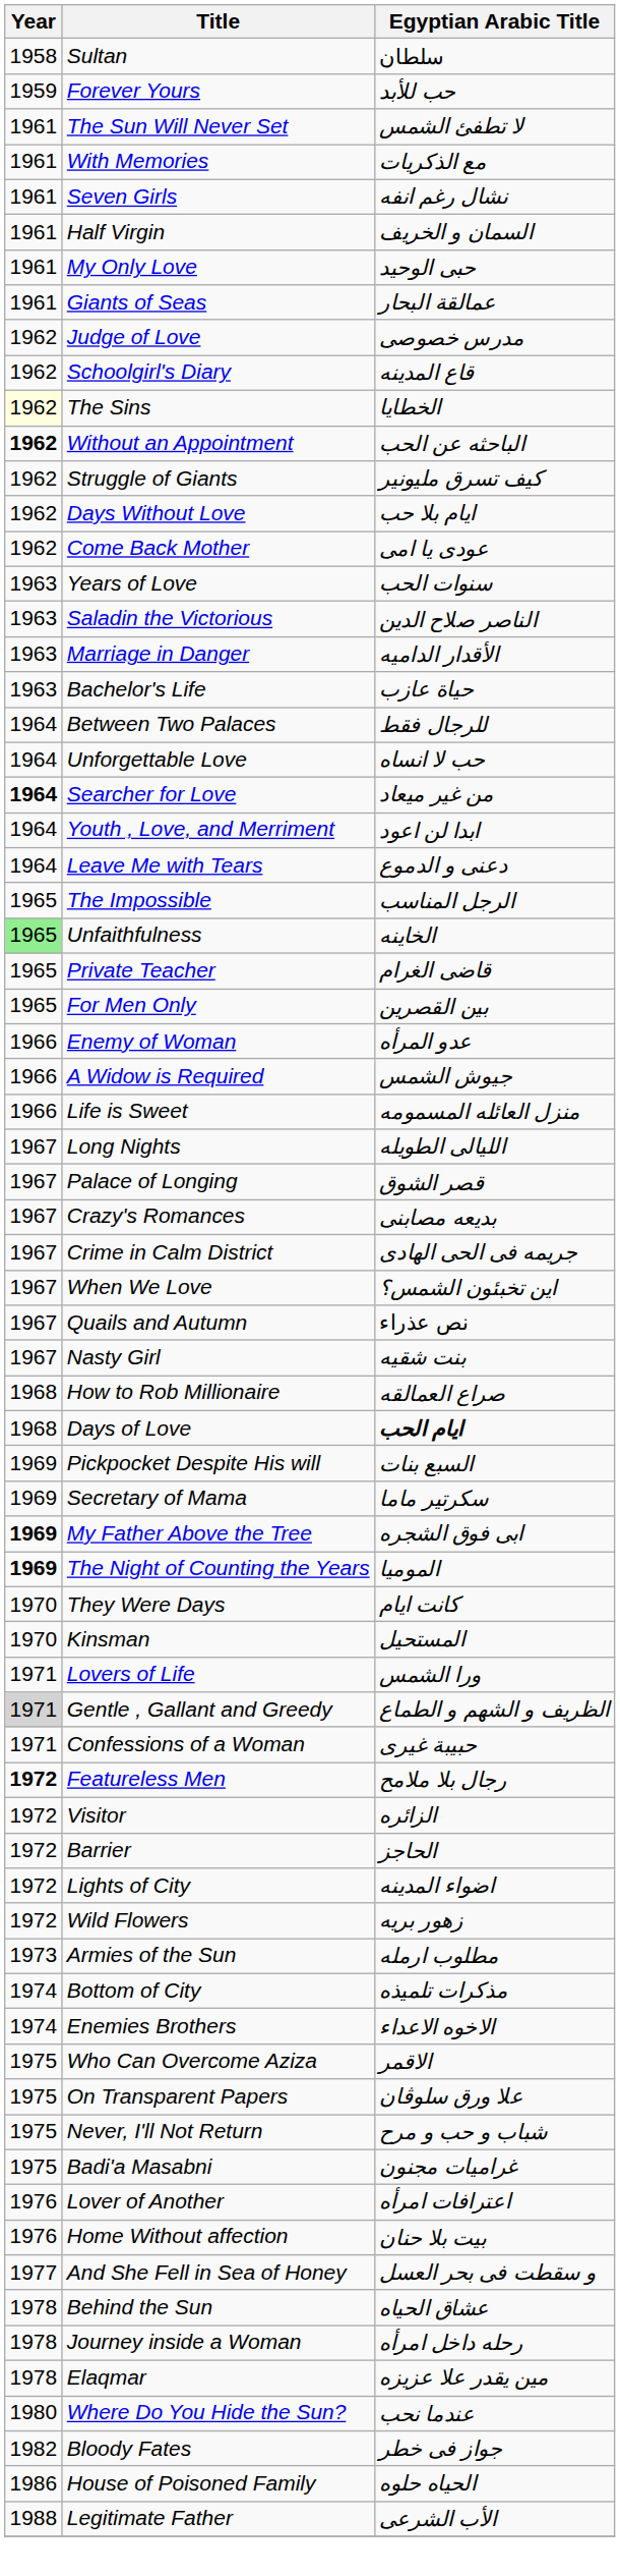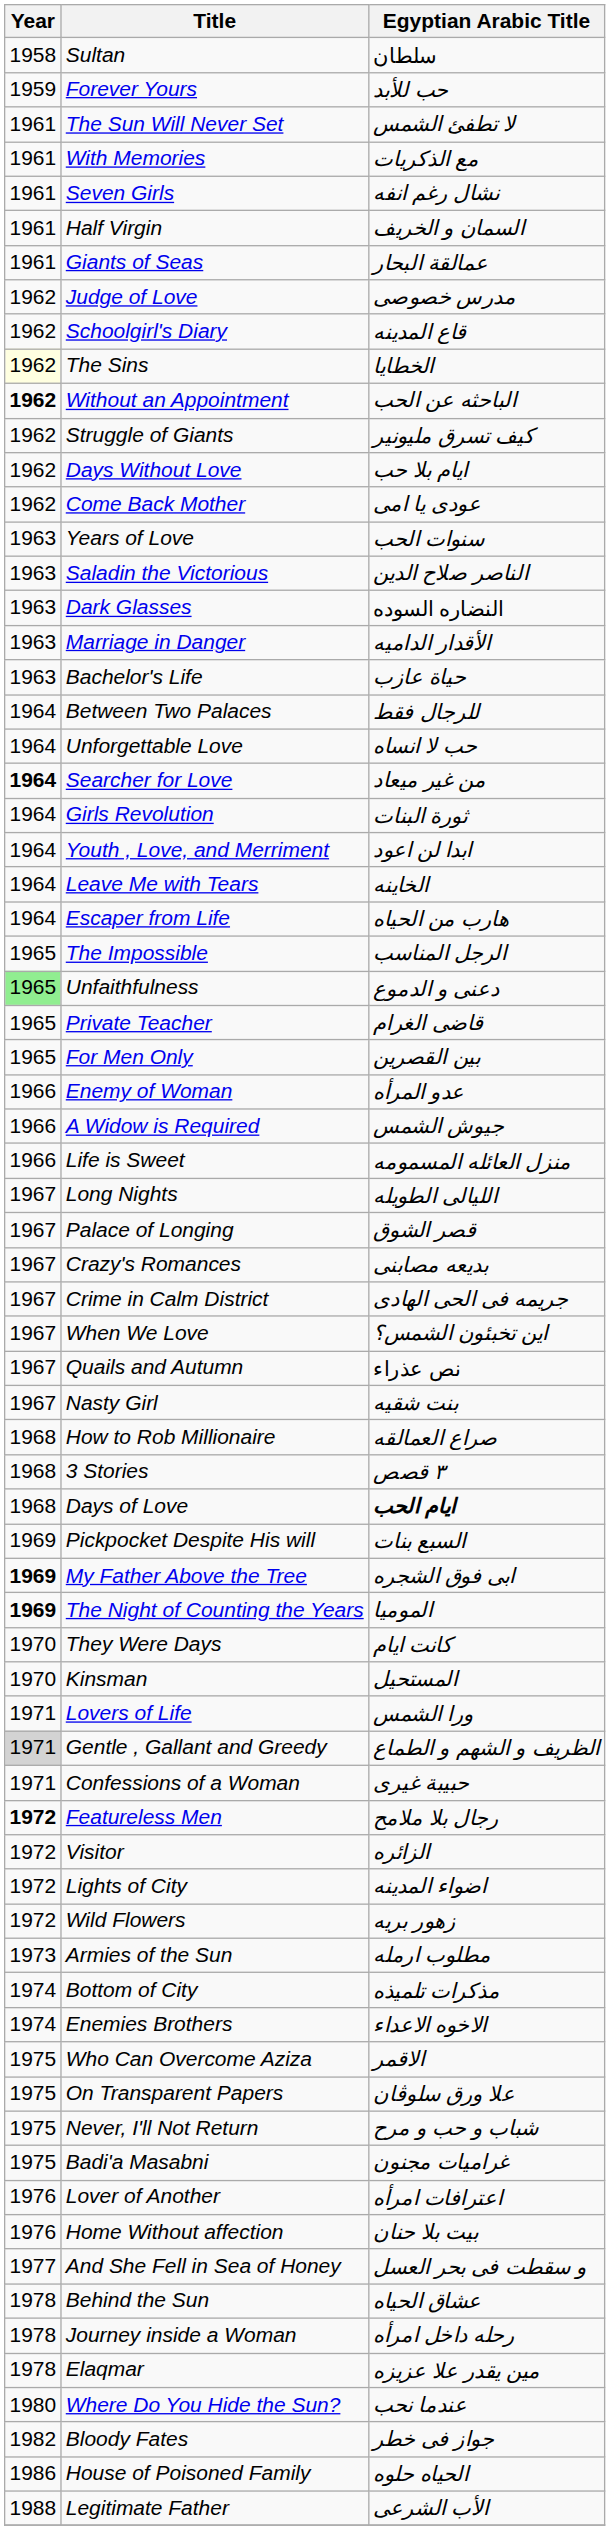 <table Class="wikitable sortable">
 <tr>
 <th>Year</th>
 <th>Title</th>
 <th>Egyptian Arabic Title</th>
 </tr>
 <tr>
 <td>1958</td>
 <td><em>Sultan</em></td>
 <td>سلطان</td>
 </tr>
 <tr>
 <td>1959</td>
 <td><em><a href='#'>Forever Yours</a></em></td>
 <td><em> حب للأبد</em></td>
 </tr>
 <tr>
 <td>1961</td>
 <td><em><a href='#'>The Sun Will Never Set</a></em></td>
 <td><em> لا تطفئ الشمس</em></td>
 </tr>
 <tr>
 <td>1961</td>
 <td><em><a href='#'>With Memories</a></em></td>
 <td><em> مع الذكريات</em></td>
 </tr>
 <tr>
 <td>1961</td>
 <td><em><a href='#'>Seven Girls</a></em></td>
 <td><em>نشال رغم انفه </em></td>
 </tr>
 <tr>
 <td>1961</td>
 <td><em>Half Virgin</em></td>
 <td><em>السمان و الخريف</em></td>
-</tr>
-<tr>
-<td>1961</td>
-<td><em><a href='#'>My Only Love</a></em></td>
-<td><em> حبى  الوحيد</em></td>
 </tr>
 <tr>
 <td>1961</td>
 <td><em><a href='#'>Giants of Seas</a></em></td>
 <td><em>عمالقة البحار</em></td>
 </tr>
 <tr>
 <td>1962</td>
 <td><em><a href='#'>Judge of Love</a></em></td>
 <td><em>مدرس خصوصى</em></td>
 </tr>
 <tr>
 <td>1962</td>
 <td><em><a href='#'>Schoolgirl's Diary</a></em></td>
 <td><em>قاع المدينه</em></td>
 </tr>
 <tr>
 <td style="background: lightyellow;">1962</td>
 <td><em>The Sins</em></td>
 <td><em>الخطايا</em></td>
 </tr>
 <tr>
 <td><strong>1962</strong></td>
 <td><em><a href='#'>Without an Appointment</a></em></td>
 <td><em>الباحثه عن الحب</em></td>
 </tr>
 <tr>
 <td>1962</td>
 <td><em>Struggle of Giants</em></td>
 <td><em>كيف تسرق مليونير </em></td>
 </tr>
 <tr>
 <td>1962</td>
 <td><em><a href='#'>Days Without Love</a></em></td>
 <td><em>ايام بلا حب</em></td>
 </tr>
 <tr>
 <td>1962</td>
 <td><em><a href='#'>Come Back Mother</a></em></td>
 <td><em>عودى يا امى</em></td>
 </tr>
 <tr>
 <td>1963</td>
 <td><em>Years of Love</em></td>
 <td><em>سنوات الحب</em></td>
 </tr>
 <tr>
 <td>1963</td>
 <td><em><a href='#'>Saladin the Victorious</a></em></td>
 <td><em>الناصر صلاح الدين</em></td>
 </tr>
 <tr>
 <td>1963</td>
+<td><em><a href='#'>Dark Glasses</a></em></td>
+<td>النضاره السوده</td>
+</tr>
+<tr>
+<td>1963</td>
 <td><em><a href='#'>Marriage in Danger</a></em></td>
 <td><em>الأقدار الداميه</em></td>
 </tr>
 <tr>
 <td>1963</td>
 <td><em>Bachelor's Life</em></td>
 <td><em>حياة عازب</em></td>
 </tr>
 <tr>
 <td>1964</td>
 <td><em>Between Two Palaces</em></td>
 <td><em> للرجال فقط</em></td>
 </tr>
 <tr>
 <td>1964</td>
 <td><em>Unforgettable Love</em></td>
 <td><em>حب لا انساه</em></td>
 </tr>
 <tr>
 <td><strong>1964</strong></td>
 <td><em><a href='#'>Searcher for Love</a></em></td>
 <td><em>من غير ميعاد</em></td>
 </tr>
 <tr>
 <td>1964</td>
+<td><em><a href='#'>Girls Revolution</a></em></td>
+<td><em> ثورة البنات</em></td>
+</tr>
+<tr>
+<td>1964</td>
 <td><em><a href='#'>Youth , Love, and Merriment </a></em></td>
 <td><em>ابدا لن اعود</em></td>
 </tr>
 <tr>
 <td>1964</td>
 <td><em><a href='#'>Leave Me with Tears</a></em></td>
-<td><em>دعنى و الدموع</em></td>
+<td><em>الخاينه</em></td>
+</tr>
+<tr>
+<td>1964</td>
+<td><em><a href='#'>Escaper from Life</a></em></td>
+<td><em>هارب من الحياه</em></td>
 </tr>
 <tr>
 <td>1965</td>
 <td><em><a href='#'>The Impossible</a></em></td>
 <td><em>الرجل المناسب</em></td>
 </tr>
 <tr>
 <td style="background: lightgreen;">1965</td>
 <td><em>Unfaithfulness</em></td>
-<td><em>الخاينه</em></td>
+<td><em>دعنى و الدموع</em></td>
 </tr>
 <tr>
 <td>1965</td>
 <td><em><a href='#'>Private Teacher</a></em></td>
 <td><em>قاضى الغرام</em></td>
 </tr>
 <tr>
 <td>1965</td>
 <td><em><a href='#'>For Men Only</a></em></td>
 <td><em> بين القصرين</em></td>
 </tr>
 <tr>
 <td>1966</td>
 <td><em><a href='#'>Enemy of Woman</a></em></td>
 <td><em>عدو المرأه</em></td>
 </tr>
 <tr>
 <td>1966</td>
 <td><em><a href='#'>A Widow is Required</a></em></td>
 <td><em>جيوش الشمس</em></td>
 </tr>
 <tr>
 <td>1966</td>
 <td><em> Life is Sweet</em></td>
 <td><em>منزل العائله المسمومه</em></td>
 </tr>
 <tr>
 <td>1967</td>
 <td><em>Long Nights</em></td>
 <td><em>الليالى الطويله</em></td>
 </tr>
 <tr>
 <td>1967</td>
 <td><em>Palace of Longing</em></td>
 <td><em>قصر الشوق</em></td>
 </tr>
 <tr>
 <td>1967</td>
 <td><em>Crazy's Romances</em></td>
 <td><em>بديعه مصابنى</em></td>
 </tr>
 <tr>
 <td>1967</td>
 <td><em>Crime in Calm District</em></td>
 <td><em>جريمه فى الحى الهادى</em></td>
 </tr>
 <tr>
 <td>1967</td>
 <td><em>When We Love</em></td>
 <td><em>اين تخبئون الشمس؟</em></td>
 </tr>
 <tr>
 <td>1967</td>
 <td><em>Quails and Autumn</em></td>
 <td>نص عذراء</td>
 </tr>
 <tr>
 <td>1967</td>
 <td><em>Nasty Girl</em></td>
 <td><em>بنت شقيه</em></td>
 </tr>
 <tr>
 <td>1968</td>
 <td><em>How to Rob Millionaire</em></td>
 <td><em>صراع العمالقه</em></td>
 </tr>
 <tr>
 <td>1968</td>
+<td><em>3 Stories</em></td>
+<td><em> ٣ قصص   </em></td>
+</tr>
+<tr>
+<td>1968</td>
 <td><em>Days of Love</em></td>
 <td><strong><em> ايام الحب</em></strong></td>
 </tr>
 <tr>
 <td>1969</td>
 <td><em>Pickpocket Despite His will</em></td>
 <td><em>السبع بنات</em></td>
-</tr>
-<tr>
-<td>1969</td>
-<td><em>Secretary of Mama</em></td>
-<td><em>سكرتير ماما</em></td>
 </tr>
 <tr>
 <td><strong>1969</strong></td>
 <td><em><a href='#'>My Father Above the Tree</a></em></td>
 <td><em>ابى فوق الشجره</em></td>
 </tr>
 <tr>
 <td><strong>1969</strong></td>
 <td><em><a href='#'>The Night of Counting the Years</a></em></td>
 <td><em> الموميا </em></td>
 </tr>
 <tr>
 <td>1970</td>
 <td><em>They Were Days</em></td>
 <td><em>كانت ايام</em></td>
 </tr>
 <tr>
 <td>1970</td>
 <td><em>Kinsman</em></td>
 <td><em>المستحيل</em></td>
 </tr>
 <tr>
 <td>1971</td>
 <td><em><a href='#'>Lovers of Life</a></em></td>
 <td><em>ورا الشمس</em></td>
 </tr>
 <tr>
 <td style="background: lightgrey;">1971</td>
 <td><em>Gentle , Gallant and Greedy</em></td>
 <td><em>الظريف و الشهم و الطماع </em></td>
 </tr>
 <tr>
 <td>1971</td>
 <td><em>Confessions of a Woman</em></td>
 <td><em>حبيبة غيرى</em></td>
 </tr>
 <tr>
 <td><strong>1972</strong></td>
 <td><em><a href='#'>Featureless Men</a></em></td>
 <td><em>رجال بلا ملامح</em></td>
 </tr>
 <tr>
 <td>1972</td>
 <td><em>Visitor</em></td>
 <td><em>الزائره</em></td>
-</tr>
-<tr>
-<td>1972</td>
-<td><em>Barrier</em></td>
-<td><em>الحاجز</em></td>
 </tr>
 <tr>
 <td>1972</td>
 <td><em>Lights of City</em></td>
 <td><em>اضواء المدينه</em></td>
 </tr>
 <tr>
 <td>1972</td>
 <td><em>Wild Flowers </em></td>
 <td><em>زهور بريه</em></td>
 </tr>
 <tr>
 <td>1973</td>
 <td><em>Armies of the Sun</em></td>
 <td><em>مطلوب ارمله</em></td>
 </tr>
 <tr>
 <td>1974</td>
 <td><em>Bottom of City</em></td>
 <td><em>مذكرات تلميذه</em></td>
 </tr>
 <tr>
 <td>1974</td>
 <td><em>Enemies Brothers</em></td>
 <td><em>الاخوه الاعداء</em></td>
 </tr>
 <tr>
 <td>1975</td>
 <td><em>Who Can Overcome Aziza</em></td>
 <td><em>الاقمر</em></td>
 </tr>
 <tr>
 <td>1975</td>
 <td><em>On Transparent Papers</em></td>
 <td><em>علا ورق سلوڤان</em></td>
 </tr>
 <tr>
 <td>1975</td>
 <td><em>Never, I'll Not Return</em></td>
 <td><em>شباب و حب و مرح</em></td>
 </tr>
 <tr>
 <td>1975</td>
 <td><em>Badi'a Masabni</em></td>
 <td><em>غراميات مجنون</em></td>
 </tr>
 <tr>
 <td>1976</td>
 <td><em>Lover of Another</em></td>
 <td><em> اعترافات امرأه </em></td>
 </tr>
 <tr>
 <td>1976</td>
 <td><em>Home Without affection</em></td>
 <td><em>بيت بلا حنان</em></td>
 </tr>
 <tr>
 <td>1977</td>
 <td><em>And She Fell in Sea of Honey</em></td>
 <td><em>و سقطت فى بحر العسل</em></td>
 </tr>
 <tr>
 <td>1978</td>
 <td><em>Behind the Sun</em></td>
 <td><em>عشاق الحياه</em></td>
 </tr>
 <tr>
 <td>1978</td>
 <td><em>Journey inside a Woman</em></td>
 <td><em>رحله داخل امرأه</em></td>
 </tr>
 <tr>
 <td>1978</td>
 <td><em>Elaqmar</em></td>
 <td><em>مين يقدر علا عزيزه</em></td>
 </tr>
 <tr>
 <td>1980</td>
 <td><em><a href='#'>Where Do You Hide the Sun?</a></em></td>
 <td><em>عندما نحب</em></td>
 </tr>
 <tr>
 <td>1982</td>
 <td><em>Bloody Fates </em></td>
 <td><em>جواز فى خطر</em></td>
 </tr>
 <tr>
 <td>1986</td>
 <td><em>House of Poisoned Family</em></td>
 <td><em>الحياه حلوه</em></td>
 </tr>
 <tr>
 <td>1988</td>
 <td><em>Legitimate Father</em></td>
 <td><em>الأب الشرعى</em></td>
 </tr>
 <tr>
 </tr>
 </table>
